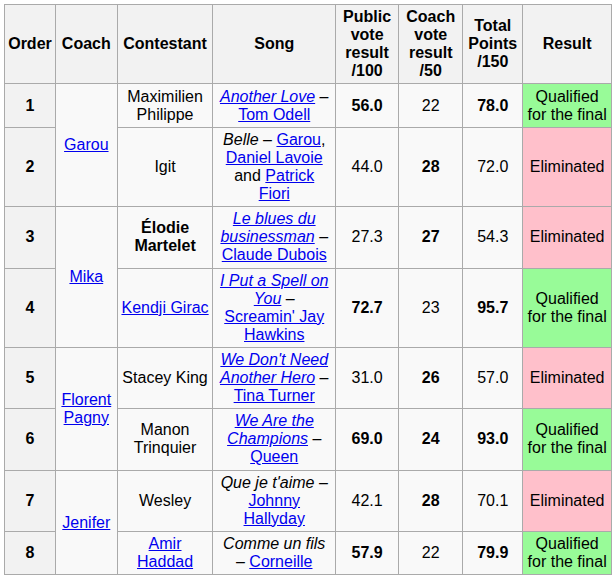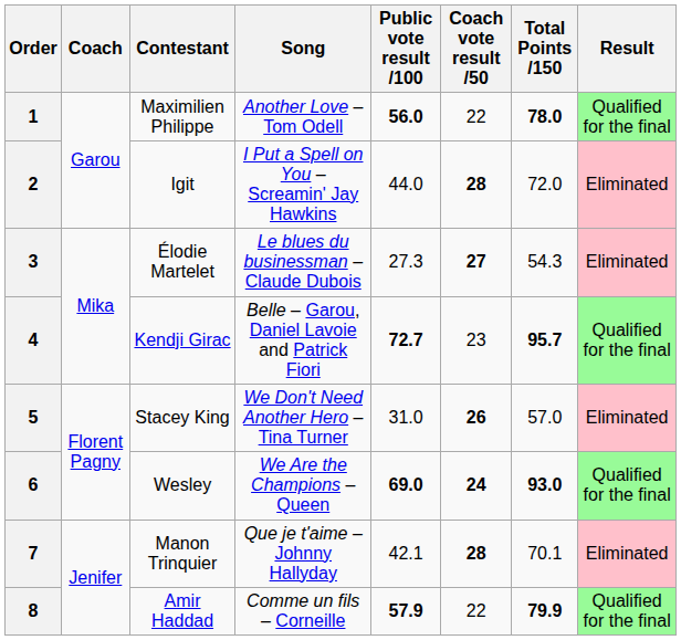 <table class="wikitable sortable" style="text-align: center; width: auto;">
 <tr>
 <th>Order</th>
 <th>Coach</th>
 <th>Contestant</th>
 <th>Song</th>
 <th>Public vote result<br> /100</th>
 <th>Coach vote result<br> /50</th>
 <th>Total Points <br> /150</th>
 <th>Result</th>
 </tr>
 <tr>
 <th>1</th>
 <td rowspan=2><a href='#'>Garou</a></td>
 <td>Maximilien Philippe</td>
 <td><em><a href='#'>Another Love</a></em> – <a href='#'>Tom Odell</a></td>
 <td><strong>56.0</strong></td>
 <td>22</td>
 <td><strong>78.0</strong></td>
 <td style="background:palegreen">Qualified for the final</td>
 </tr>
 <tr>
 <th>2</th>
 <td>Igit</td>
-<td><em>Belle</em> – <a href='#'>Garou</a>, <a href='#'>Daniel Lavoie</a> and <a href='#'>Patrick Fiori</a></td>
+<td><em><a href='#'>I Put a Spell on You</a></em> – <a href='#'>Screamin' Jay Hawkins</a></td>
 <td>44.0</td>
 <td><strong>28</strong></td>
 <td>72.0</td>
 <td style="background:pink">Eliminated</td>
 </tr>
 <tr>
 <th>3</th>
 <td rowspan=2><a href='#'>Mika</a></td>
-<td><strong>Élodie Martelet</strong></td>
+<td>Élodie Martelet</td>
 <td><em><a href='#'>Le blues du businessman</a></em> – <a href='#'>Claude Dubois</a></td>
 <td>27.3</td>
 <td><strong>27</strong></td>
 <td>54.3</td>
 <td style="background:pink">Eliminated</td>
 </tr>
 <tr>
 <th>4</th>
 <td><a href='#'>Kendji Girac</a></td>
-<td><em><a href='#'>I Put a Spell on You</a></em> – <a href='#'>Screamin' Jay Hawkins</a></td>
+<td><em>Belle</em> – <a href='#'>Garou</a>, <a href='#'>Daniel Lavoie</a> and <a href='#'>Patrick Fiori</a></td>
 <td><strong>72.7</strong></td>
 <td>23</td>
 <td><strong>95.7</strong></td>
 <td style="background:palegreen">Qualified for the final</td>
 </tr>
 <tr>
 <th>5</th>
 <td rowspan=2><a href='#'>Florent Pagny</a></td>
 <td>Stacey King</td>
 <td><em><a href='#'>We Don't Need Another Hero</a></em> – <a href='#'>Tina Turner</a></td>
 <td>31.0</td>
 <td><strong>26</strong></td>
 <td>57.0</td>
 <td style="background:pink">Eliminated</td>
 </tr>
 <tr>
 <th>6</th>
-<td>Manon Trinquier</td>
+<td>Wesley</td>
 <td><em><a href='#'>We Are the Champions</a></em> – <a href='#'>Queen</a></td>
 <td><strong>69.0</strong></td>
 <td><strong>24</strong></td>
 <td><strong>93.0</strong></td>
 <td style="background:palegreen">Qualified for the final</td>
 </tr>
 <tr>
 <th>7</th>
 <td rowspan=2><a href='#'>Jenifer</a></td>
-<td>Wesley</td>
+<td>Manon Trinquier</td>
 <td><em>Que je t'aime</em> – <a href='#'>Johnny Hallyday</a></td>
 <td>42.1</td>
 <td><strong>28</strong></td>
 <td>70.1</td>
 <td style="background:pink">Eliminated</td>
 </tr>
 <tr>
 <th>8</th>
 <td><a href='#'>Amir Haddad</a></td>
 <td><em>Comme un fils</em> – <a href='#'>Corneille</a></td>
 <td><strong>57.9</strong></td>
 <td>22</td>
 <td><strong>79.9</strong></td>
 <td style="background:palegreen">Qualified for the final</td>
 </tr>
 </table>
